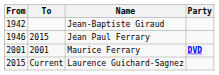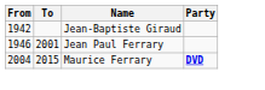 <table class="wikitable">
 <tr>
 <th>From</th>
 <th>To</th>
 <th>Name</th>
 <th>Party</th>
 </tr>
 <tr>
 <td>1942</td>
 <td></td>
 <td>Jean-Baptiste Giraud</td>
 <td></td>
 </tr>
 <tr>
 <td>1946</td>
-<td>2015</td>
+<td>2001</td>
 <td>Jean Paul Ferrary</td>
 <td></td>
 </tr>
 <tr>
-<td>2001</td>
-<td>2001</td>
+<td>2004</td>
+<td>2015</td>
 <td>Maurice Ferrary</td>
 <td><strong><a href='#'>DVD</a></strong></td>
 </tr>
-<tr>
-<td>2015</td>
-<td>Current</td>
-<td>Laurence Guichard-Sagnez</td>
-<td></td>
-</tr>
 </table>
